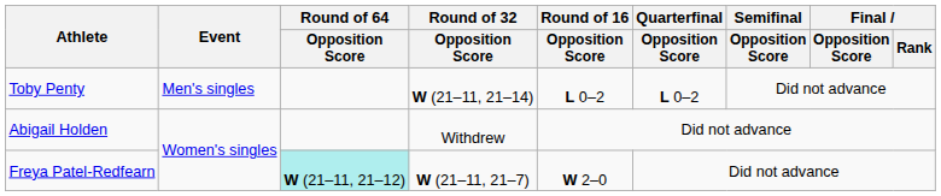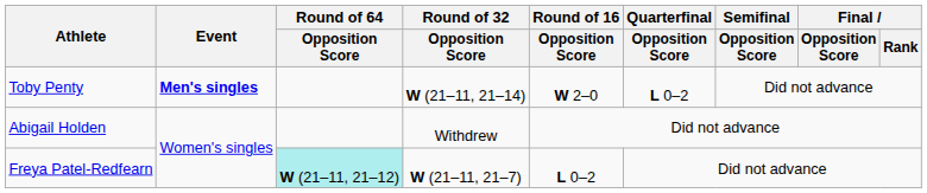 <table class=wikitable style="font-size:90%">
 <tr>
 <th rowspan=2>Athlete</th>
 <th rowspan=2>Event</th>
 <th>Round of 64</th>
 <th>Round of 32</th>
 <th>Round of 16</th>
 <th>Quarterfinal</th>
 <th>Semifinal</th>
 <th colspan=2>Final / </th>
 </tr>
 <tr style="font-size:95%">
 <th>Opposition<br>Score</th>
 <th>Opposition<br>Score</th>
 <th>Opposition<br>Score</th>
 <th>Opposition<br>Score</th>
 <th>Opposition<br>Score</th>
 <th>Opposition<br>Score</th>
 <th>Rank</th>
 </tr>
 <tr align=center>
 <td align=left><a href='#'>Toby Penty</a></td>
-<td align=left><a href='#'>Men's singles</a></td>
+<td align=left><strong><a href='#'>Men's singles</a></strong></td>
 <td></td>
 <td><br><strong>W</strong> (21–11, 21–14)</td>
-<td><br><strong>L</strong> 0–2</td>
+<td><br><strong>W</strong> 2–0</td>
 <td><br><strong>L</strong> 0–2</td>
 <td colspan=3>Did not advance</td>
 </tr>
 <tr align=center>
 <td align=left><a href='#'>Abigail Holden</a></td>
 <td align=left rowspan=2><a href='#'>Women's singles</a></td>
 <td></td>
 <td><br>Withdrew</td>
 <td colspan=5>Did not advance</td>
 </tr>
 <tr align=center>
 <td align=left><a href='#'>Freya Patel-Redfearn</a></td>
 <td style="background: paleturquoise;"><br><strong>W</strong> (21–11, 21–12)</td>
 <td><br><strong>W</strong> (21–11, 21–7)</td>
-<td><br><strong>W</strong> 2–0</td>
+<td><br><strong>L</strong> 0–2</td>
 <td colspan=4>Did not advance</td>
 </tr>
 </table>
